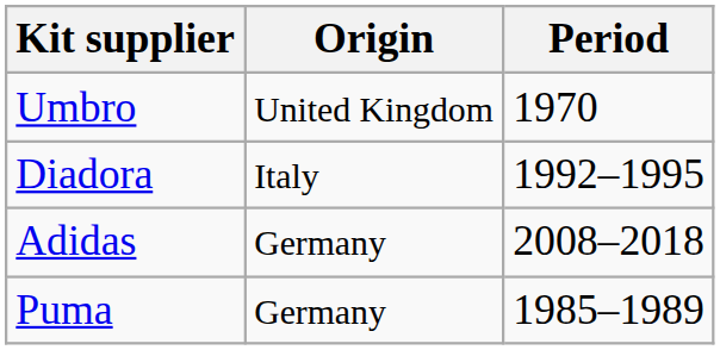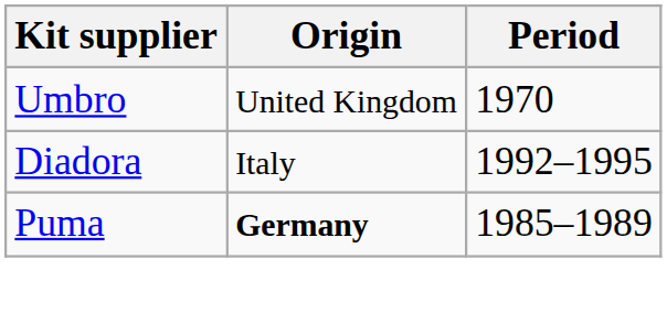 <table class="wikitable">
 <tr>
 <th>Kit supplier</th>
 <th>Origin</th>
 <th>Period</th>
 </tr>
 <tr>
 <td><a href='#'>Umbro</a></td>
 <td><small>United Kingdom</small></td>
 <td>1970</td>
 </tr>
 <tr>
 <td><a href='#'>Diadora</a></td>
 <td><small>Italy</small></td>
 <td>1992–1995</td>
 </tr>
 <tr>
-<td><a href='#'>Adidas</a></td>
-<td><small>Germany</small></td>
-<td>2008–2018</td>
-</tr>
-<tr>
 <td><a href='#'>Puma</a></td>
-<td><small>Germany</small></td>
+<td><strong><small>Germany</small></strong></td>
 <td>1985–1989<br></td>
 </tr>
 </table>
